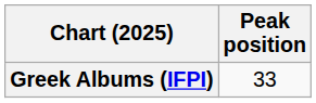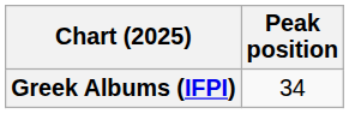 <table class="wikitable sortable plainrowheaders" style="text-align:center;">
 <tr>
 <th>Chart (2025)</th>
 <th>Peak<br>position</th>
 </tr>
 <tr>
 <th scope="row">Greek Albums (<a href='#'>IFPI</a>)</th>
-<td>33</td>
+<td>34</td>
 </tr>
 </table>
